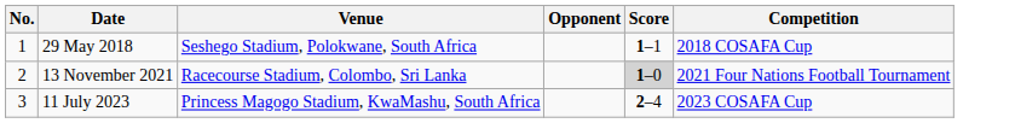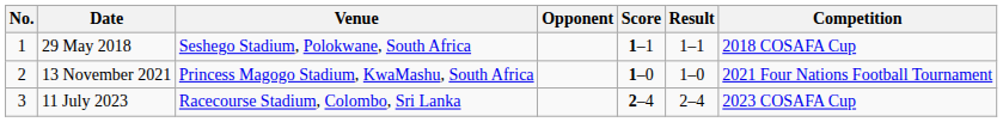 <table class="wikitable" style="font-size:85%;">
 <tr>
 <th>No.</th>
 <th>Date</th>
 <th>Venue</th>
 <th>Opponent</th>
 <th>Score</th>
+<th>Result</th>
 <th>Competition</th>
 </tr>
 <tr>
 <td align="center">1</td>
 <td>29 May 2018</td>
 <td><a href='#'>Seshego Stadium</a>, <a href='#'>Polokwane</a>, <a href='#'>South Africa</a></td>
 <td></td>
 <td align=center><strong>1</strong>–1</td>
+<td align=center>1–1</td>
 <td><a href='#'>2018 COSAFA Cup</a></td>
 </tr>
 <tr>
 <td align="center">2</td>
 <td>13 November 2021</td>
-<td><a href='#'>Racecourse Stadium</a>, <a href='#'>Colombo</a>, <a href='#'>Sri Lanka</a></td>
+<td><a href='#'>Princess Magogo Stadium</a>, <a href='#'>KwaMashu</a>, <a href='#'>South Africa</a></td>
 <td></td>
-<td align=center style="background: lightgrey;"><strong>1</strong>–0</td>
+<td align=center><strong>1</strong>–0</td>
+<td align=center>1–0</td>
 <td><a href='#'>2021 Four Nations Football Tournament</a></td>
 </tr>
 <tr>
 <td align="center">3</td>
 <td>11 July 2023</td>
-<td><a href='#'>Princess Magogo Stadium</a>, <a href='#'>KwaMashu</a>, <a href='#'>South Africa</a></td>
+<td><a href='#'>Racecourse Stadium</a>, <a href='#'>Colombo</a>, <a href='#'>Sri Lanka</a></td>
 <td></td>
 <td align=center><strong>2</strong>–4</td>
+<td align=center>2–4</td>
 <td><a href='#'>2023 COSAFA Cup</a></td>
 </tr>
 </table>
